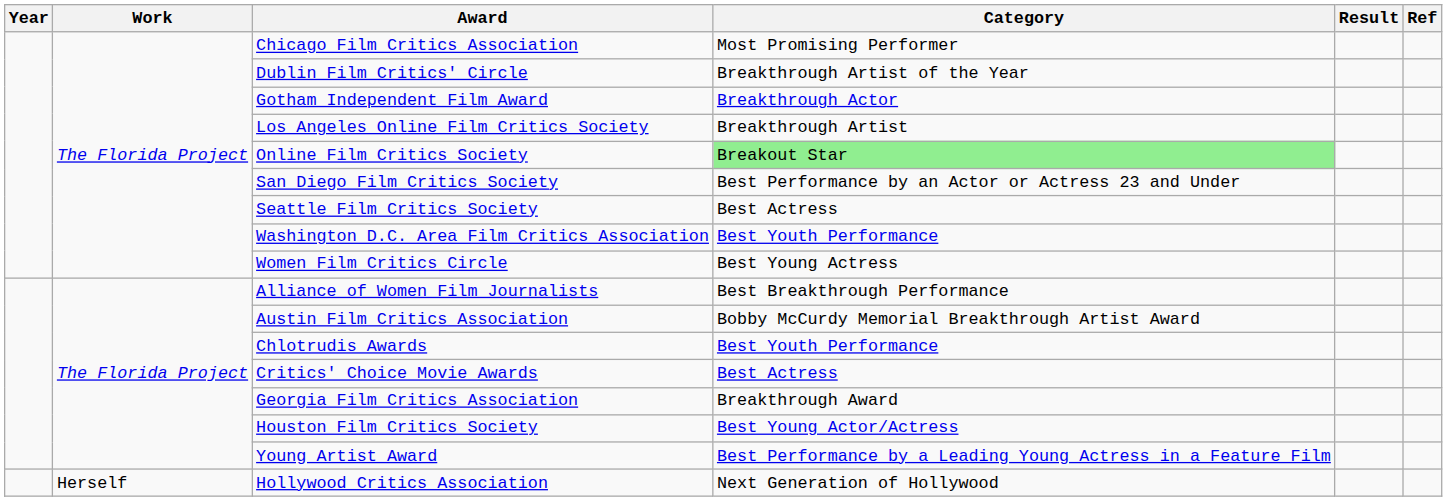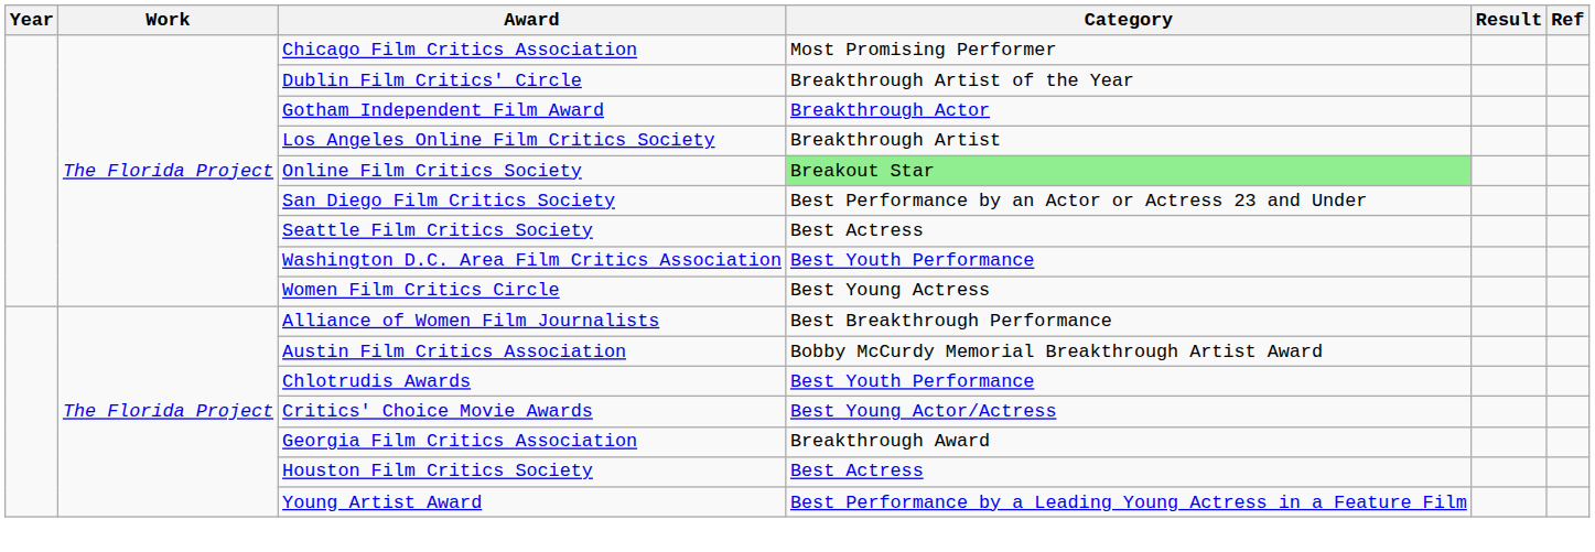 <table class="wikitable sortable">
 <tr>
 <th>Year</th>
 <th>Work</th>
 <th>Award</th>
 <th>Category</th>
 <th>Result</th>
 <th class="unsortable">Ref</th>
 </tr>
 <tr>
 <td rowspan="9"></td>
 <td rowspan="9"><em><a href='#'>The Florida Project</a></em></td>
 <td><a href='#'>Chicago Film Critics Association</a></td>
 <td>Most Promising Performer</td>
 <td></td>
 <td style="text-align: center;"></td>
 </tr>
 <tr>
 <td><a href='#'>Dublin Film Critics' Circle</a></td>
 <td>Breakthrough Artist of the Year</td>
 <td></td>
 <td style="text-align: center;"></td>
 </tr>
 <tr>
 <td><a href='#'>Gotham Independent Film Award</a></td>
 <td><a href='#'>Breakthrough Actor</a></td>
 <td></td>
 <td style="text-align: center;"></td>
 </tr>
 <tr>
 <td><a href='#'>Los Angeles Online Film Critics Society</a></td>
 <td>Breakthrough Artist</td>
 <td></td>
 <td style="text-align: center;"></td>
 </tr>
 <tr>
 <td><a href='#'>Online Film Critics Society</a></td>
 <td style="background: lightgreen;">Breakout Star</td>
 <td></td>
 <td style="text-align: center;"></td>
 </tr>
 <tr>
 <td><a href='#'>San Diego Film Critics Society</a></td>
 <td>Best Performance by an Actor or Actress 23 and Under</td>
 <td></td>
 <td style="text-align: center;"></td>
 </tr>
 <tr>
 <td><a href='#'>Seattle Film Critics Society</a></td>
 <td>Best Actress</td>
 <td></td>
 <td style="text-align: center;"></td>
 </tr>
 <tr>
 <td><a href='#'>Washington D.C. Area Film Critics Association</a></td>
 <td><a href='#'>Best Youth Performance</a></td>
 <td></td>
 <td style="text-align: center;"></td>
 </tr>
 <tr>
 <td><a href='#'>Women Film Critics Circle</a></td>
 <td>Best Young Actress</td>
 <td></td>
 <td style="text-align: center;"></td>
 </tr>
 <tr>
 <td rowspan="7"></td>
 <td rowspan="7"><em><a href='#'>The Florida Project</a></em></td>
 <td><a href='#'>Alliance of Women Film Journalists</a></td>
 <td>Best Breakthrough Performance</td>
 <td></td>
 <td style="text-align: center;"></td>
 </tr>
 <tr>
 <td><a href='#'>Austin Film Critics Association</a></td>
 <td>Bobby McCurdy Memorial Breakthrough Artist Award</td>
 <td></td>
 <td style="text-align: center;"></td>
 </tr>
 <tr>
 <td><a href='#'>Chlotrudis Awards</a></td>
 <td><a href='#'>Best Youth Performance</a></td>
 <td></td>
 <td style="text-align: center;"></td>
 </tr>
 <tr>
 <td><a href='#'>Critics' Choice Movie Awards</a></td>
-<td><a href='#'>Best Actress</a></td>
+<td><a href='#'>Best Young Actor/Actress</a></td>
 <td></td>
 <td style="text-align: center;"></td>
 </tr>
 <tr>
 <td><a href='#'>Georgia Film Critics Association</a></td>
 <td>Breakthrough Award</td>
 <td></td>
 <td style="text-align: center;"></td>
 </tr>
 <tr>
 <td><a href='#'>Houston Film Critics Society</a></td>
-<td><a href='#'>Best Young Actor/Actress</a></td>
+<td><a href='#'>Best Actress</a></td>
 <td></td>
 <td style="text-align: center;"></td>
 </tr>
 <tr>
 <td><a href='#'>Young Artist Award</a></td>
 <td><a href='#'>Best Performance by a Leading Young Actress in a Feature Film</a></td>
 <td></td>
 <td style="text-align: center;"></td>
 </tr>
-<tr>
-<td rowspan="1"></td>
-<td>Herself</td>
-<td><a href='#'>Hollywood Critics Association</a></td>
-<td>Next Generation of Hollywood</td>
-<td></td>
-<td style="text-align: center;"></td>
-</tr>
 </table>
